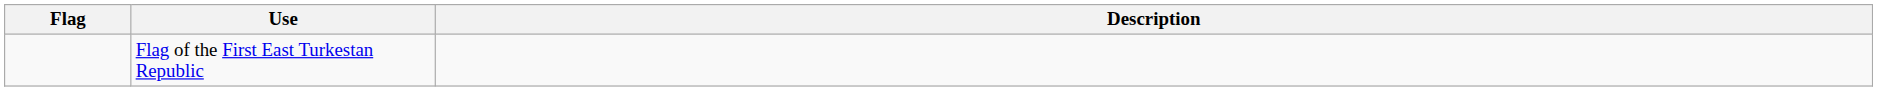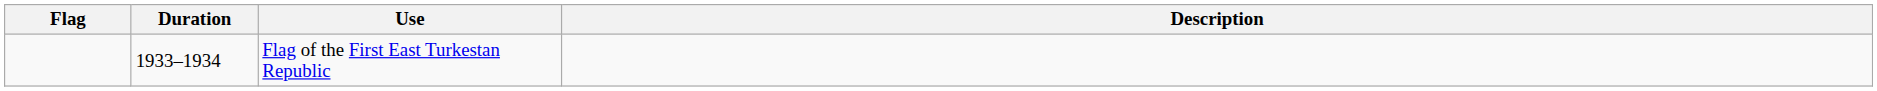 <table class="wikitable" width="100%">
 <tr>
 <th style="width:100px;">Flag</th>
+<th style="width:100px;">Duration</th>
 <th style="width:250px;">Use</th>
 <th style="min-width:250px">Description</th>
 </tr>
 <tr>
 <td></td>
+<td>1933–1934</td>
 <td><a href='#'>Flag</a> of the <a href='#'>First East Turkestan Republic</a></td>
 <td></td>
 </tr>
 </table>
